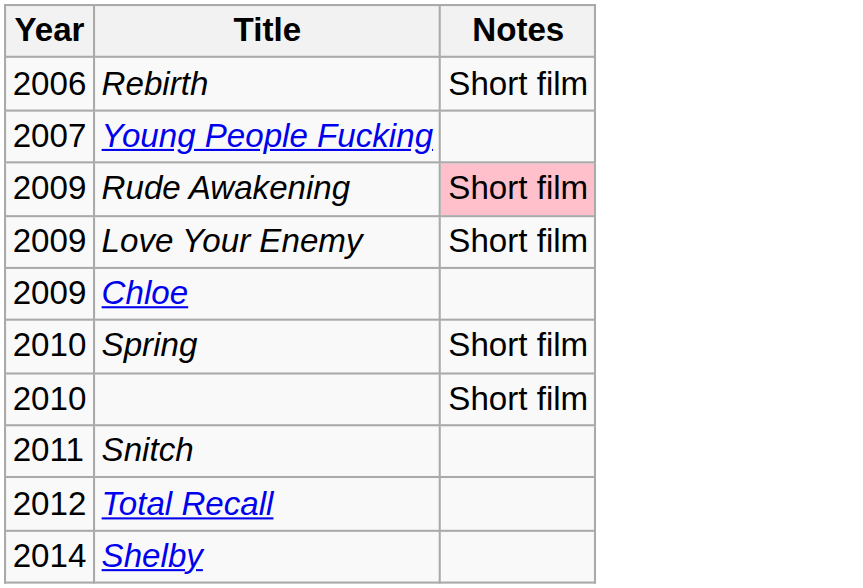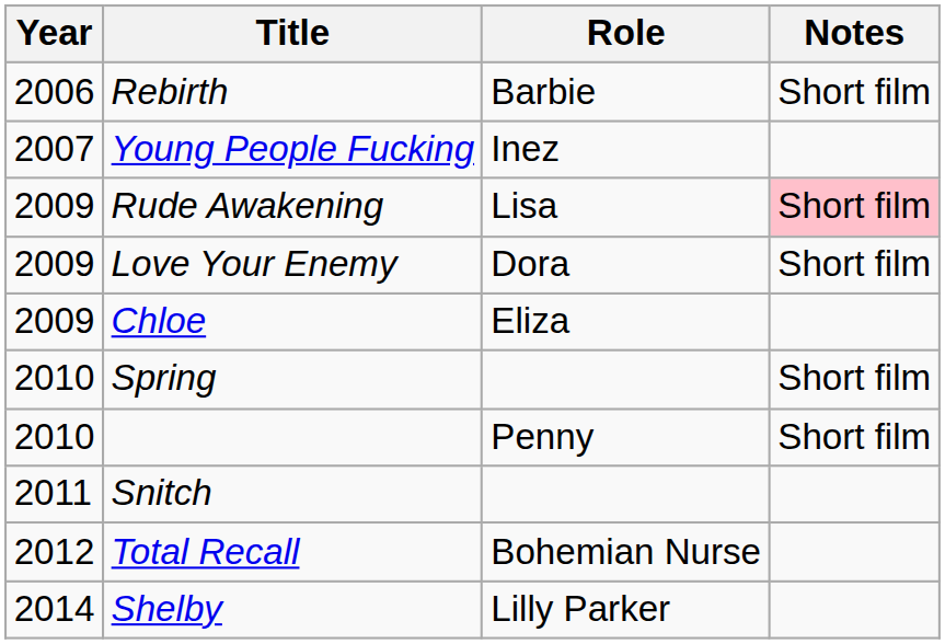 <table class="wikitable sortable">
 <tr>
 <th>Year</th>
 <th>Title</th>
+<th>Role</th>
 <th class="unsortable">Notes</th>
 </tr>
 <tr>
 <td>2006</td>
 <td><em>Rebirth</em></td>
+<td>Barbie</td>
 <td>Short film</td>
 </tr>
 <tr>
 <td>2007</td>
 <td><em><a href='#'>Young People Fucking</a></em></td>
+<td>Inez</td>
 <td></td>
 </tr>
 <tr>
 <td>2009</td>
 <td><em>Rude Awakening</em></td>
+<td>Lisa</td>
 <td style="background: pink;">Short film</td>
 </tr>
 <tr>
 <td>2009</td>
 <td><em>Love Your Enemy</em></td>
+<td>Dora</td>
 <td>Short film</td>
 </tr>
 <tr>
 <td>2009</td>
 <td><em><a href='#'>Chloe</a></em></td>
+<td>Eliza</td>
 <td></td>
 </tr>
 <tr>
 <td>2010</td>
 <td><em>Spring</em></td>
+<td></td>
 <td>Short film</td>
 </tr>
 <tr>
 <td>2010</td>
 <td><em></em></td>
+<td>Penny</td>
 <td>Short film</td>
 </tr>
 <tr>
 <td>2011</td>
 <td><em>Snitch</em></td>
 <td></td>
+<td></td>
 </tr>
 <tr>
 <td>2012</td>
 <td><em><a href='#'>Total Recall</a></em></td>
+<td>Bohemian Nurse</td>
 <td></td>
 </tr>
 <tr>
 <td>2014</td>
 <td><em><a href='#'>Shelby</a></em></td>
+<td>Lilly Parker</td>
 <td></td>
 </tr>
 </table>
